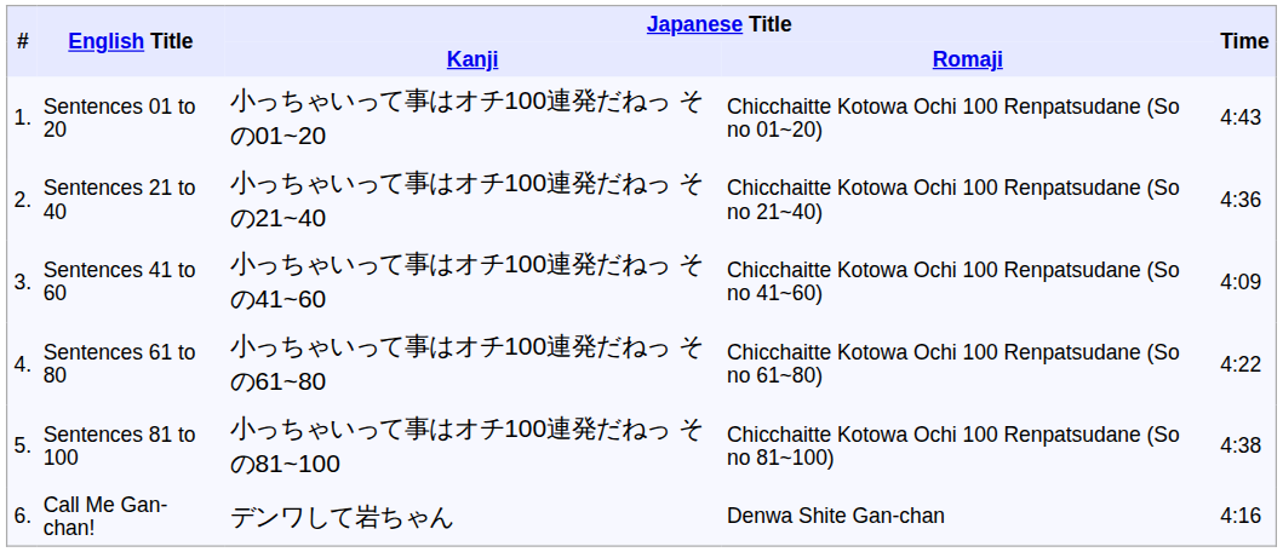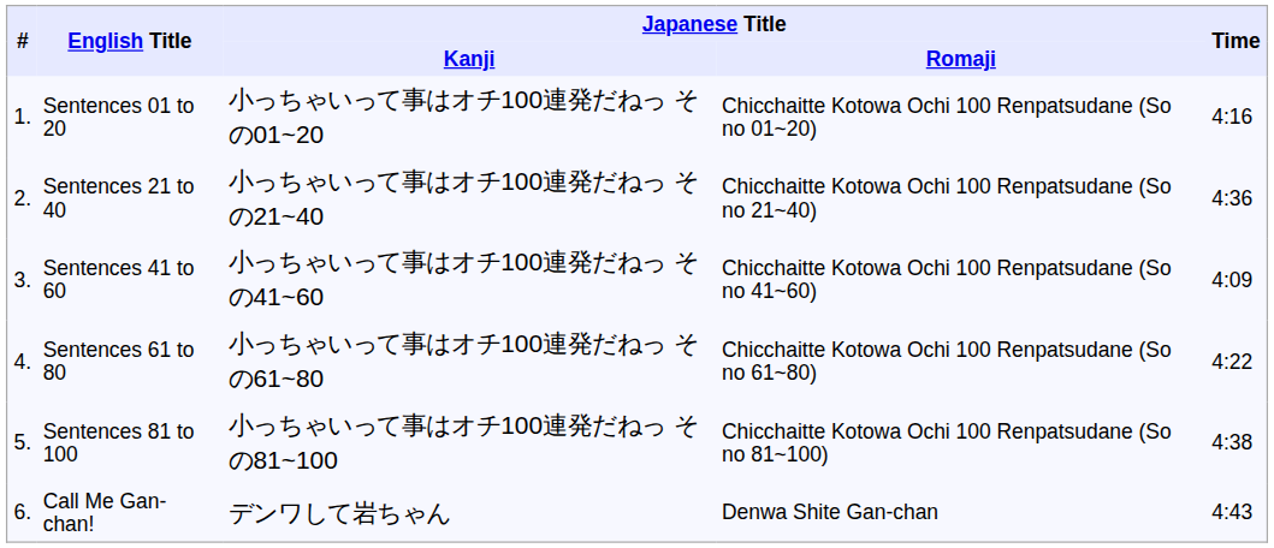 <table border="0" cellpadding="4" cellspacing="0"  style="border:1px #aaa solid; border-collapse:collapse; padding:0.2em; margin:0 1em 1em; background:#f7f8ff; font-size:0.9em; width:98%;">
 <tr style="vertical-align:middle; background:#e6e9ff;">
 <th rowspan="2">#</th>
 <th rowspan="2"><a href='#'>English</a> Title</th>
 <th colspan="2"><a href='#'>Japanese</a> Title</th>
 <th rowspan="2">Time</th>
 </tr>
 <tr style="background:#e6e9ff;">
 <th><a href='#'>Kanji</a></th>
 <th><a href='#'>Romaji</a></th>
 </tr>
 <tr>
 <td>1.</td>
 <td>Sentences 01 to 20</td>
 <td style="font-size: 120%;">小っちゃいって事はオチ100連発だねっ その01~20</td>
 <td>Chicchaitte Kotowa Ochi 100 Renpatsudane (So no 01~20)</td>
-<td>4:43</td>
+<td>4:16</td>
 </tr>
 <tr>
 <td>2.</td>
 <td>Sentences 21 to 40</td>
 <td style="font-size: 120%;">小っちゃいって事はオチ100連発だねっ その21~40</td>
 <td>Chicchaitte Kotowa Ochi 100 Renpatsudane (So no 21~40)</td>
 <td>4:36</td>
 </tr>
 <tr>
 <td>3.</td>
 <td>Sentences 41 to 60</td>
 <td style="font-size: 120%;">小っちゃいって事はオチ100連発だねっ その41~60</td>
 <td>Chicchaitte Kotowa Ochi 100 Renpatsudane (So no 41~60)</td>
 <td>4:09</td>
 </tr>
 <tr>
 <td>4.</td>
 <td>Sentences 61 to 80</td>
 <td style="font-size: 120%;">小っちゃいって事はオチ100連発だねっ その61~80</td>
 <td>Chicchaitte Kotowa Ochi 100 Renpatsudane (So no 61~80)</td>
 <td>4:22</td>
 </tr>
 <tr>
 <td>5.</td>
 <td>Sentences 81 to 100</td>
 <td style="font-size: 120%;">小っちゃいって事はオチ100連発だねっ その81~100</td>
 <td>Chicchaitte Kotowa Ochi 100 Renpatsudane (So no 81~100)</td>
 <td>4:38</td>
 </tr>
 <tr>
 <td>6.</td>
 <td>Call Me Gan-chan!</td>
 <td style="font-size: 120%;">デンワして岩ちゃん</td>
 <td>Denwa Shite Gan-chan</td>
-<td>4:16</td>
+<td>4:43</td>
 </tr>
 </table>
